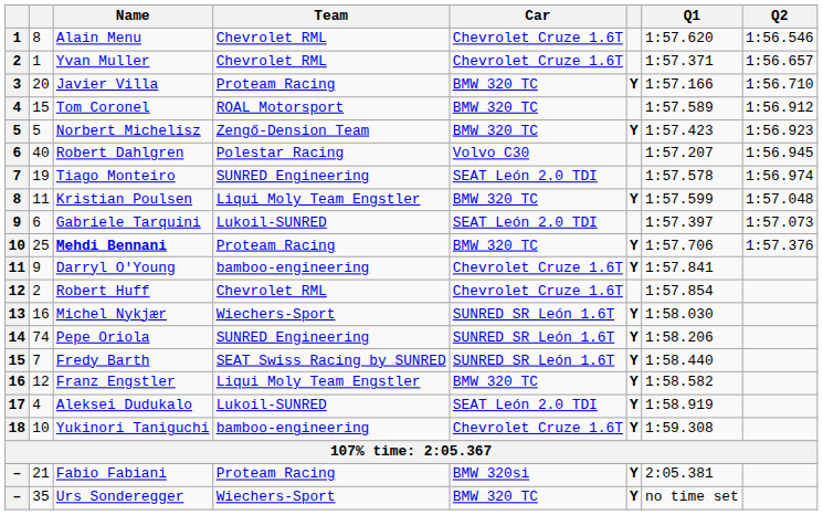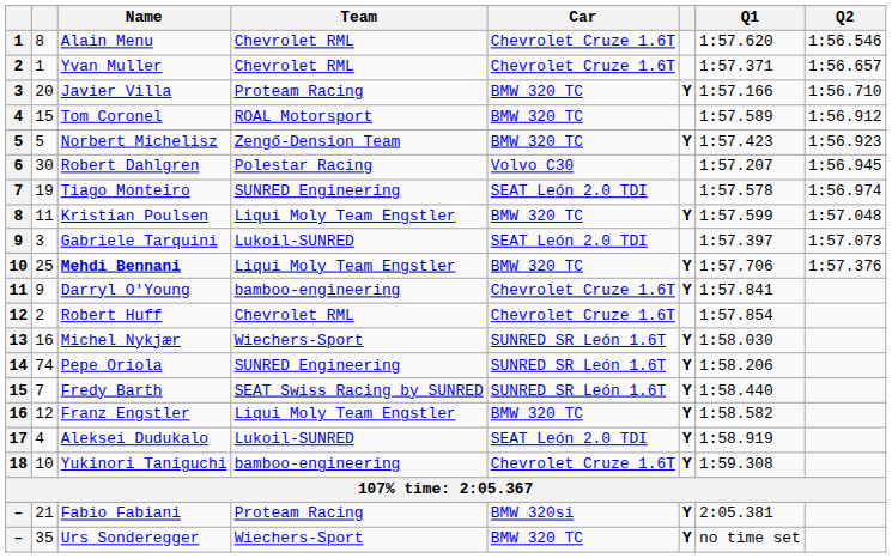 <table class="wikitable sortable" style="font-size: 95%;">
 <tr>
 <th></th>
 <th></th>
 <th>Name</th>
 <th>Team</th>
 <th>Car</th>
 <th></th>
 <th>Q1</th>
 <th>Q2</th>
 </tr>
 <tr>
 <th>1</th>
 <td>8</td>
 <td> <a href='#'>Alain Menu</a></td>
 <td><a href='#'>Chevrolet RML</a></td>
 <td><a href='#'>Chevrolet Cruze 1.6T</a></td>
 <td></td>
 <td>1:57.620</td>
 <td>1:56.546</td>
 </tr>
 <tr>
 <th>2</th>
 <td>1</td>
 <td> <a href='#'>Yvan Muller</a></td>
 <td><a href='#'>Chevrolet RML</a></td>
 <td><a href='#'>Chevrolet Cruze 1.6T</a></td>
 <td></td>
 <td>1:57.371</td>
 <td>1:56.657</td>
 </tr>
 <tr>
 <th>3</th>
 <td>20</td>
 <td> <a href='#'>Javier Villa</a></td>
 <td><a href='#'>Proteam Racing</a></td>
 <td><a href='#'>BMW 320 TC</a></td>
 <td align=center><strong><span>Y</span></strong></td>
 <td>1:57.166</td>
 <td>1:56.710</td>
 </tr>
 <tr>
 <th>4</th>
 <td>15</td>
 <td> <a href='#'>Tom Coronel</a></td>
 <td><a href='#'>ROAL Motorsport</a></td>
 <td><a href='#'>BMW 320 TC</a></td>
 <td></td>
 <td>1:57.589</td>
 <td>1:56.912</td>
 </tr>
 <tr>
 <th>5</th>
 <td>5</td>
 <td> <a href='#'>Norbert Michelisz</a></td>
 <td><a href='#'>Zengő-Dension Team</a></td>
 <td><a href='#'>BMW 320 TC</a></td>
 <td align=center><strong><span>Y</span></strong></td>
 <td>1:57.423</td>
 <td>1:56.923</td>
 </tr>
 <tr>
 <th>6</th>
-<td>40</td>
+<td>30</td>
 <td> <a href='#'>Robert Dahlgren</a></td>
 <td><a href='#'>Polestar Racing</a></td>
 <td><a href='#'>Volvo C30</a></td>
 <td></td>
 <td>1:57.207</td>
 <td>1:56.945</td>
 </tr>
 <tr>
 <th>7</th>
 <td>19</td>
 <td> <a href='#'>Tiago Monteiro</a></td>
 <td><a href='#'>SUNRED Engineering</a></td>
 <td><a href='#'>SEAT León 2.0 TDI</a></td>
 <td></td>
 <td>1:57.578</td>
 <td>1:56.974</td>
 </tr>
 <tr>
 <th>8</th>
 <td>11</td>
 <td> <a href='#'>Kristian Poulsen</a></td>
 <td><a href='#'>Liqui Moly Team Engstler</a></td>
 <td><a href='#'>BMW 320 TC</a></td>
 <td align=center><strong><span>Y</span></strong></td>
 <td>1:57.599</td>
 <td>1:57.048</td>
 </tr>
 <tr>
 <th>9</th>
-<td>6</td>
+<td>3</td>
 <td> <a href='#'>Gabriele Tarquini</a></td>
 <td><a href='#'>Lukoil-SUNRED</a></td>
 <td><a href='#'>SEAT León 2.0 TDI</a></td>
 <td></td>
 <td>1:57.397</td>
 <td>1:57.073</td>
 </tr>
 <tr>
 <th>10</th>
 <td>25</td>
 <td> <strong><a href='#'>Mehdi Bennani</a></strong></td>
-<td><a href='#'>Proteam Racing</a></td>
+<td><a href='#'>Liqui Moly Team Engstler</a></td>
 <td><a href='#'>BMW 320 TC</a></td>
 <td align=center><strong><span>Y</span></strong></td>
 <td>1:57.706</td>
 <td>1:57.376</td>
 </tr>
 <tr>
 <th>11</th>
 <td>9</td>
 <td> <a href='#'>Darryl O'Young</a></td>
 <td><a href='#'>bamboo-engineering</a></td>
 <td><a href='#'>Chevrolet Cruze 1.6T</a></td>
 <td align=center><strong><span>Y</span></strong></td>
 <td>1:57.841</td>
 <td></td>
 </tr>
 <tr>
 <th>12</th>
 <td>2</td>
 <td> <a href='#'>Robert Huff</a></td>
 <td><a href='#'>Chevrolet RML</a></td>
 <td><a href='#'>Chevrolet Cruze 1.6T</a></td>
 <td></td>
 <td>1:57.854</td>
 <td></td>
 </tr>
 <tr>
 <th>13</th>
 <td>16</td>
 <td> <a href='#'>Michel Nykjær</a></td>
 <td><a href='#'>Wiechers-Sport</a></td>
 <td><a href='#'>SUNRED SR León 1.6T</a></td>
 <td align=center><strong><span>Y</span></strong></td>
 <td>1:58.030</td>
 <td></td>
 </tr>
 <tr>
 <th>14</th>
 <td>74</td>
 <td> <a href='#'>Pepe Oriola</a></td>
 <td><a href='#'>SUNRED Engineering</a></td>
 <td><a href='#'>SUNRED SR León 1.6T</a></td>
 <td align=center><strong><span>Y</span></strong></td>
 <td>1:58.206</td>
 <td></td>
 </tr>
 <tr>
 <th>15</th>
 <td>7</td>
 <td> <a href='#'>Fredy Barth</a></td>
 <td><a href='#'>SEAT Swiss Racing by SUNRED</a></td>
 <td><a href='#'>SUNRED SR León 1.6T</a></td>
 <td align=center><strong><span>Y</span></strong></td>
 <td>1:58.440</td>
 <td></td>
 </tr>
 <tr>
 <th>16</th>
 <td>12</td>
 <td> <a href='#'>Franz Engstler</a></td>
 <td><a href='#'>Liqui Moly Team Engstler</a></td>
 <td><a href='#'>BMW 320 TC</a></td>
 <td align=center><strong><span>Y</span></strong></td>
 <td>1:58.582</td>
 <td></td>
 </tr>
 <tr>
 <th>17</th>
 <td>4</td>
 <td> <a href='#'>Aleksei Dudukalo</a></td>
 <td><a href='#'>Lukoil-SUNRED</a></td>
 <td><a href='#'>SEAT León 2.0 TDI</a></td>
 <td align=center><strong><span>Y</span></strong></td>
 <td>1:58.919</td>
 <td></td>
 </tr>
 <tr>
 <th>18</th>
 <td>10</td>
 <td> <a href='#'>Yukinori Taniguchi</a></td>
 <td><a href='#'>bamboo-engineering</a></td>
 <td><a href='#'>Chevrolet Cruze 1.6T</a></td>
 <td align=center><strong><span>Y</span></strong></td>
 <td>1:59.308</td>
 <td></td>
 </tr>
 <tr>
 <th colspan=8>107% time: 2:05.367</th>
 </tr>
 <tr>
 <th>–</th>
 <td>21</td>
 <td> <a href='#'>Fabio Fabiani</a></td>
 <td><a href='#'>Proteam Racing</a></td>
 <td><a href='#'>BMW 320si</a></td>
 <td align=center><strong><span>Y</span></strong></td>
 <td>2:05.381</td>
 <td></td>
 </tr>
 <tr>
 <th>–</th>
 <td>35</td>
 <td> <a href='#'>Urs Sonderegger</a></td>
 <td><a href='#'>Wiechers-Sport</a></td>
 <td><a href='#'>BMW 320 TC</a></td>
 <td align=center><strong><span>Y</span></strong></td>
 <td>no time set</td>
 <td></td>
 </tr>
 </table>
